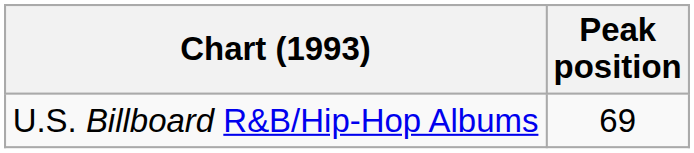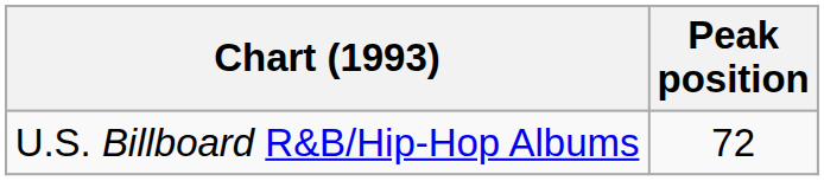 <table class="wikitable">
 <tr>
 <th align="left">Chart (1993)</th>
 <th style="text-align:center;">Peak<br>position</th>
 </tr>
 <tr>
 <td align="left">U.S. <em>Billboard</em> <a href='#'>R&B/Hip-Hop Albums</a></td>
-<td style="text-align:center;">69</td>
+<td style="text-align:center;">72</td>
 </tr>
 </table>
